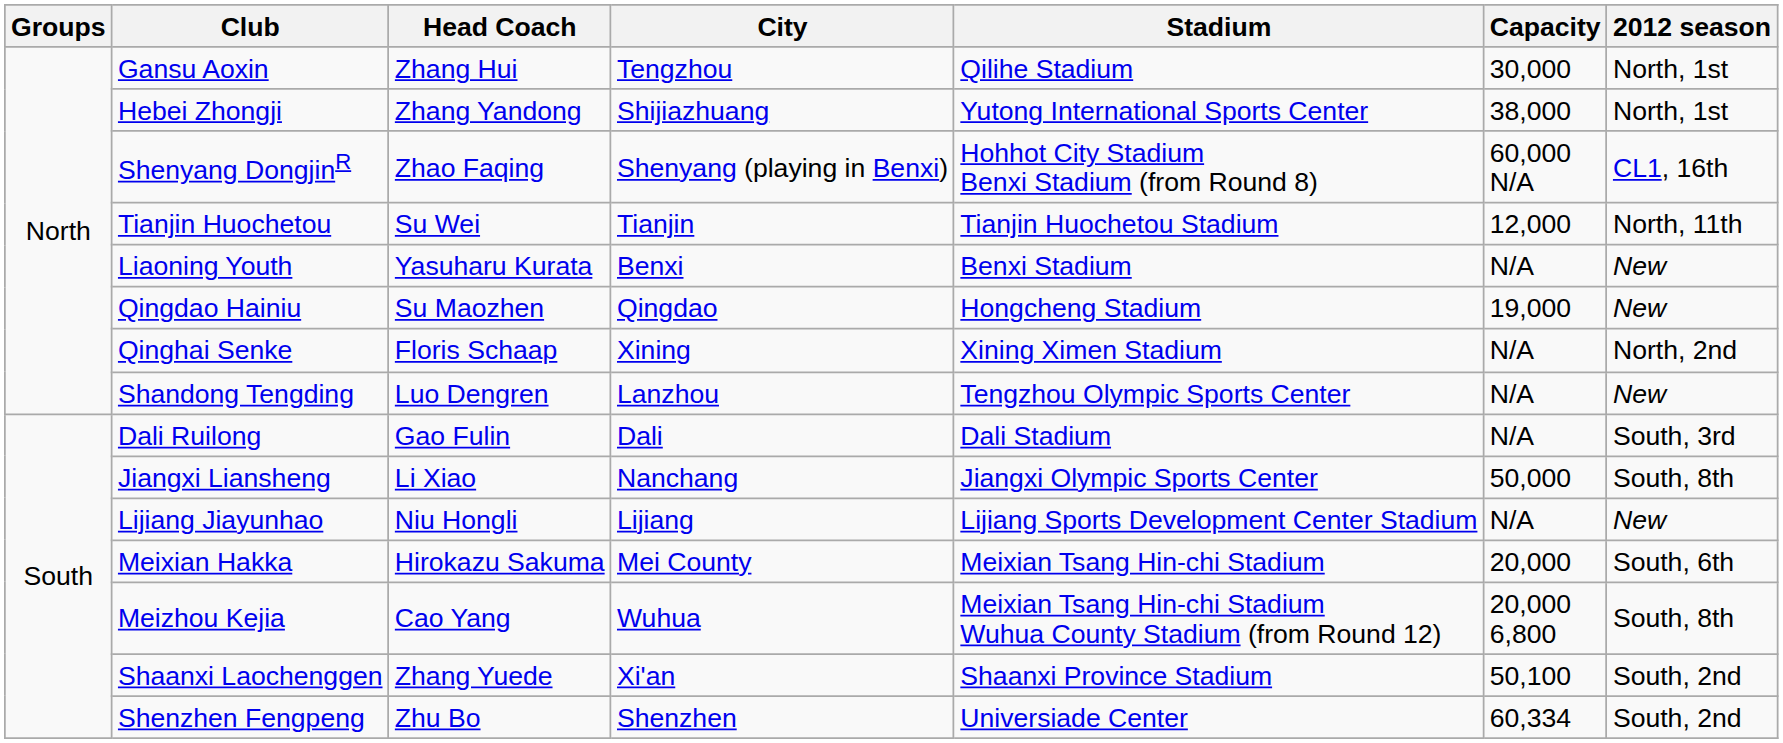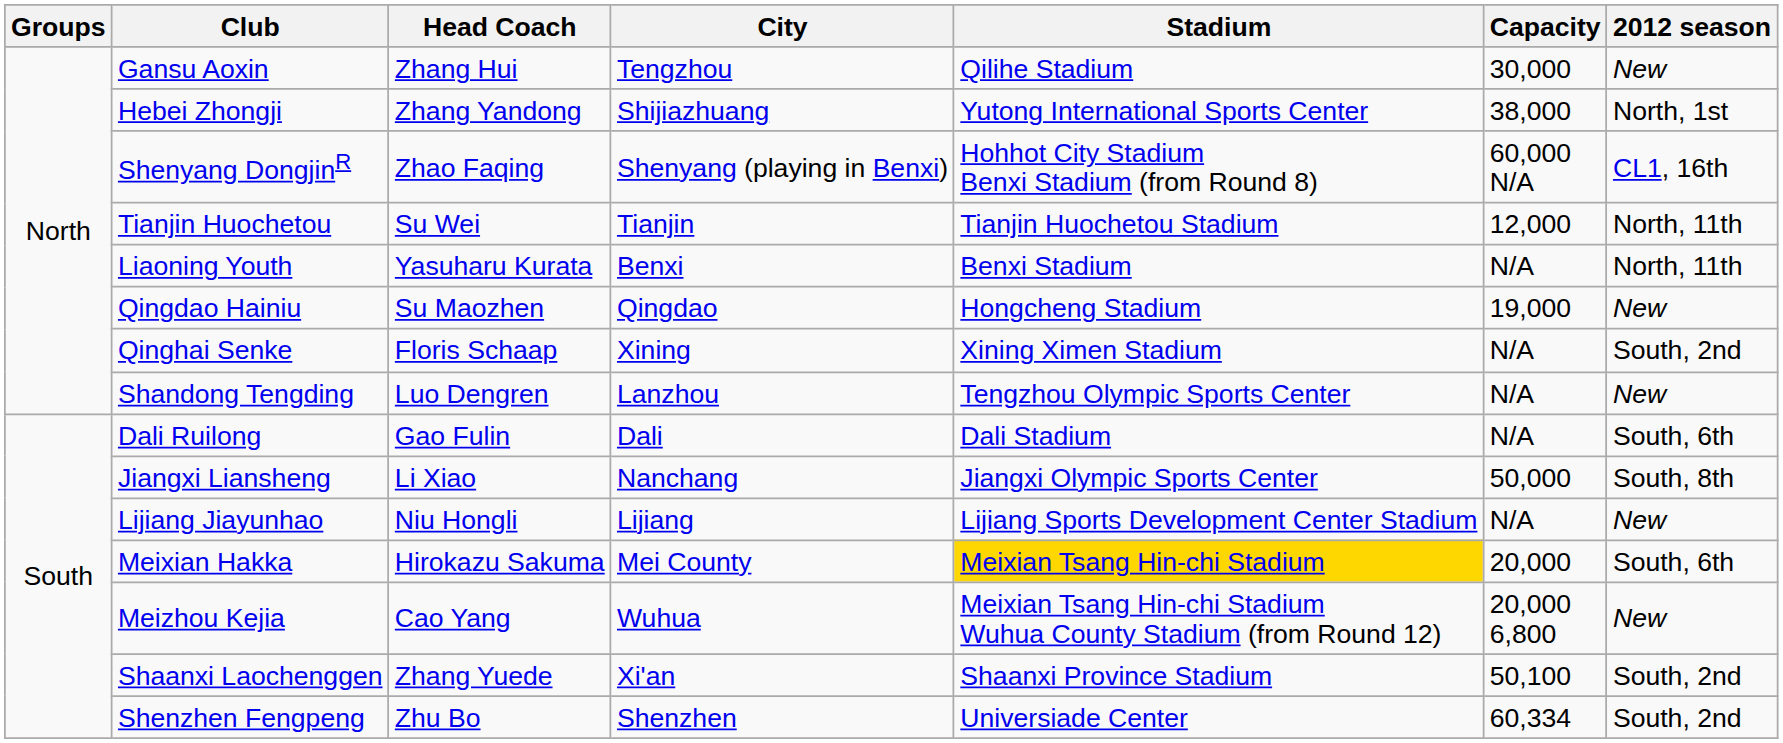 <table class="wikitable sortable" style="font-size:95%">
 <tr>
 <th>Groups</th>
 <th>Club</th>
 <th>Head Coach</th>
 <th>City</th>
 <th>Stadium</th>
 <th>Capacity</th>
 <th>2012 season</th>
 </tr>
 <tr>
 <td rowspan="8" style="text-align:center;">North</td>
 <td><a href='#'>Gansu Aoxin</a></td>
 <td> <a href='#'>Zhang Hui</a></td>
 <td><a href='#'>Tengzhou</a></td>
 <td><a href='#'>Qilihe Stadium</a></td>
 <td>30,000</td>
-<td>North, 1st</td>
+<td><em>New</em></td>
 </tr>
 <tr>
 <td><a href='#'>Hebei Zhongji</a></td>
 <td> <a href='#'>Zhang Yandong</a></td>
 <td><a href='#'>Shijiazhuang</a></td>
 <td><a href='#'>Yutong International Sports Center</a></td>
 <td>38,000</td>
 <td>North, 1st</td>
 </tr>
 <tr>
 <td><a href='#'>Shenyang Dongjin</a><sup><a href='#'>R</a></sup></td>
 <td> <a href='#'>Zhao Faqing</a></td>
 <td><a href='#'>Shenyang</a> (playing in <a href='#'>Benxi</a>)</td>
 <td><a href='#'>Hohhot City Stadium</a><br><a href='#'>Benxi Stadium</a> (from Round 8)</td>
 <td>60,000<br>N/A</td>
 <td><a href='#'>CL1</a>, 16th</td>
 </tr>
 <tr>
 <td><a href='#'>Tianjin Huochetou</a></td>
 <td> <a href='#'>Su Wei</a></td>
 <td><a href='#'>Tianjin</a></td>
 <td><a href='#'>Tianjin Huochetou Stadium</a></td>
 <td>12,000</td>
 <td>North, 11th</td>
 </tr>
 <tr>
 <td><a href='#'>Liaoning Youth</a></td>
 <td> <a href='#'>Yasuharu Kurata</a></td>
 <td><a href='#'>Benxi</a></td>
 <td><a href='#'>Benxi Stadium</a></td>
 <td>N/A</td>
-<td><em>New</em></td>
+<td>North, 11th</td>
 </tr>
 <tr>
 <td><a href='#'>Qingdao Hainiu</a></td>
 <td> <a href='#'>Su Maozhen</a></td>
 <td><a href='#'>Qingdao</a></td>
 <td><a href='#'>Hongcheng Stadium</a></td>
 <td>19,000</td>
 <td><em>New</em></td>
 </tr>
 <tr>
 <td><a href='#'>Qinghai Senke</a></td>
 <td> <a href='#'>Floris Schaap</a></td>
 <td><a href='#'>Xining</a></td>
 <td><a href='#'>Xining Ximen Stadium</a></td>
 <td>N/A</td>
-<td>North, 2nd</td>
+<td>South, 2nd</td>
 </tr>
 <tr>
 <td><a href='#'>Shandong Tengding</a></td>
 <td> <a href='#'>Luo Dengren</a></td>
 <td><a href='#'>Lanzhou</a></td>
 <td><a href='#'>Tengzhou Olympic Sports Center</a></td>
 <td>N/A</td>
 <td><em>New</em></td>
 </tr>
 <tr>
 <td rowspan="7" style="text-align:center;">South</td>
 <td><a href='#'>Dali Ruilong</a></td>
 <td> <a href='#'>Gao Fulin</a></td>
 <td><a href='#'>Dali</a></td>
 <td><a href='#'>Dali Stadium</a></td>
 <td>N/A</td>
-<td>South, 3rd</td>
+<td>South, 6th</td>
 </tr>
 <tr>
 <td><a href='#'>Jiangxi Liansheng</a></td>
 <td> <a href='#'>Li Xiao</a></td>
 <td><a href='#'>Nanchang</a></td>
 <td><a href='#'>Jiangxi Olympic Sports Center</a></td>
 <td>50,000</td>
 <td>South, 8th</td>
 </tr>
 <tr>
 <td><a href='#'>Lijiang Jiayunhao</a></td>
 <td> <a href='#'>Niu Hongli</a></td>
 <td><a href='#'>Lijiang</a></td>
 <td><a href='#'>Lijiang Sports Development Center Stadium</a></td>
 <td>N/A</td>
 <td><em>New</em></td>
 </tr>
 <tr>
 <td><a href='#'>Meixian Hakka</a></td>
 <td> <a href='#'>Hirokazu Sakuma</a></td>
 <td><a href='#'>Mei County</a></td>
-<td><a href='#'>Meixian Tsang Hin-chi Stadium</a></td>
+<td style="background: gold;"><a href='#'>Meixian Tsang Hin-chi Stadium</a></td>
 <td>20,000</td>
 <td>South, 6th</td>
 </tr>
 <tr>
 <td><a href='#'>Meizhou Kejia</a></td>
 <td> <a href='#'>Cao Yang</a></td>
 <td><a href='#'>Wuhua</a></td>
 <td><a href='#'>Meixian Tsang Hin-chi Stadium</a><br><a href='#'>Wuhua County Stadium</a> (from Round 12)</td>
 <td>20,000<br>6,800</td>
-<td>South, 8th</td>
+<td><em>New</em></td>
 </tr>
 <tr>
 <td><a href='#'>Shaanxi Laochenggen</a></td>
 <td> <a href='#'>Zhang Yuede</a></td>
 <td><a href='#'>Xi'an</a></td>
 <td><a href='#'>Shaanxi Province Stadium</a></td>
 <td>50,100</td>
 <td>South, 2nd</td>
 </tr>
 <tr>
 <td><a href='#'>Shenzhen Fengpeng</a></td>
 <td> <a href='#'>Zhu Bo</a></td>
 <td><a href='#'>Shenzhen</a></td>
 <td><a href='#'>Universiade Center</a></td>
 <td>60,334</td>
 <td>South, 2nd</td>
 </tr>
 </table>
